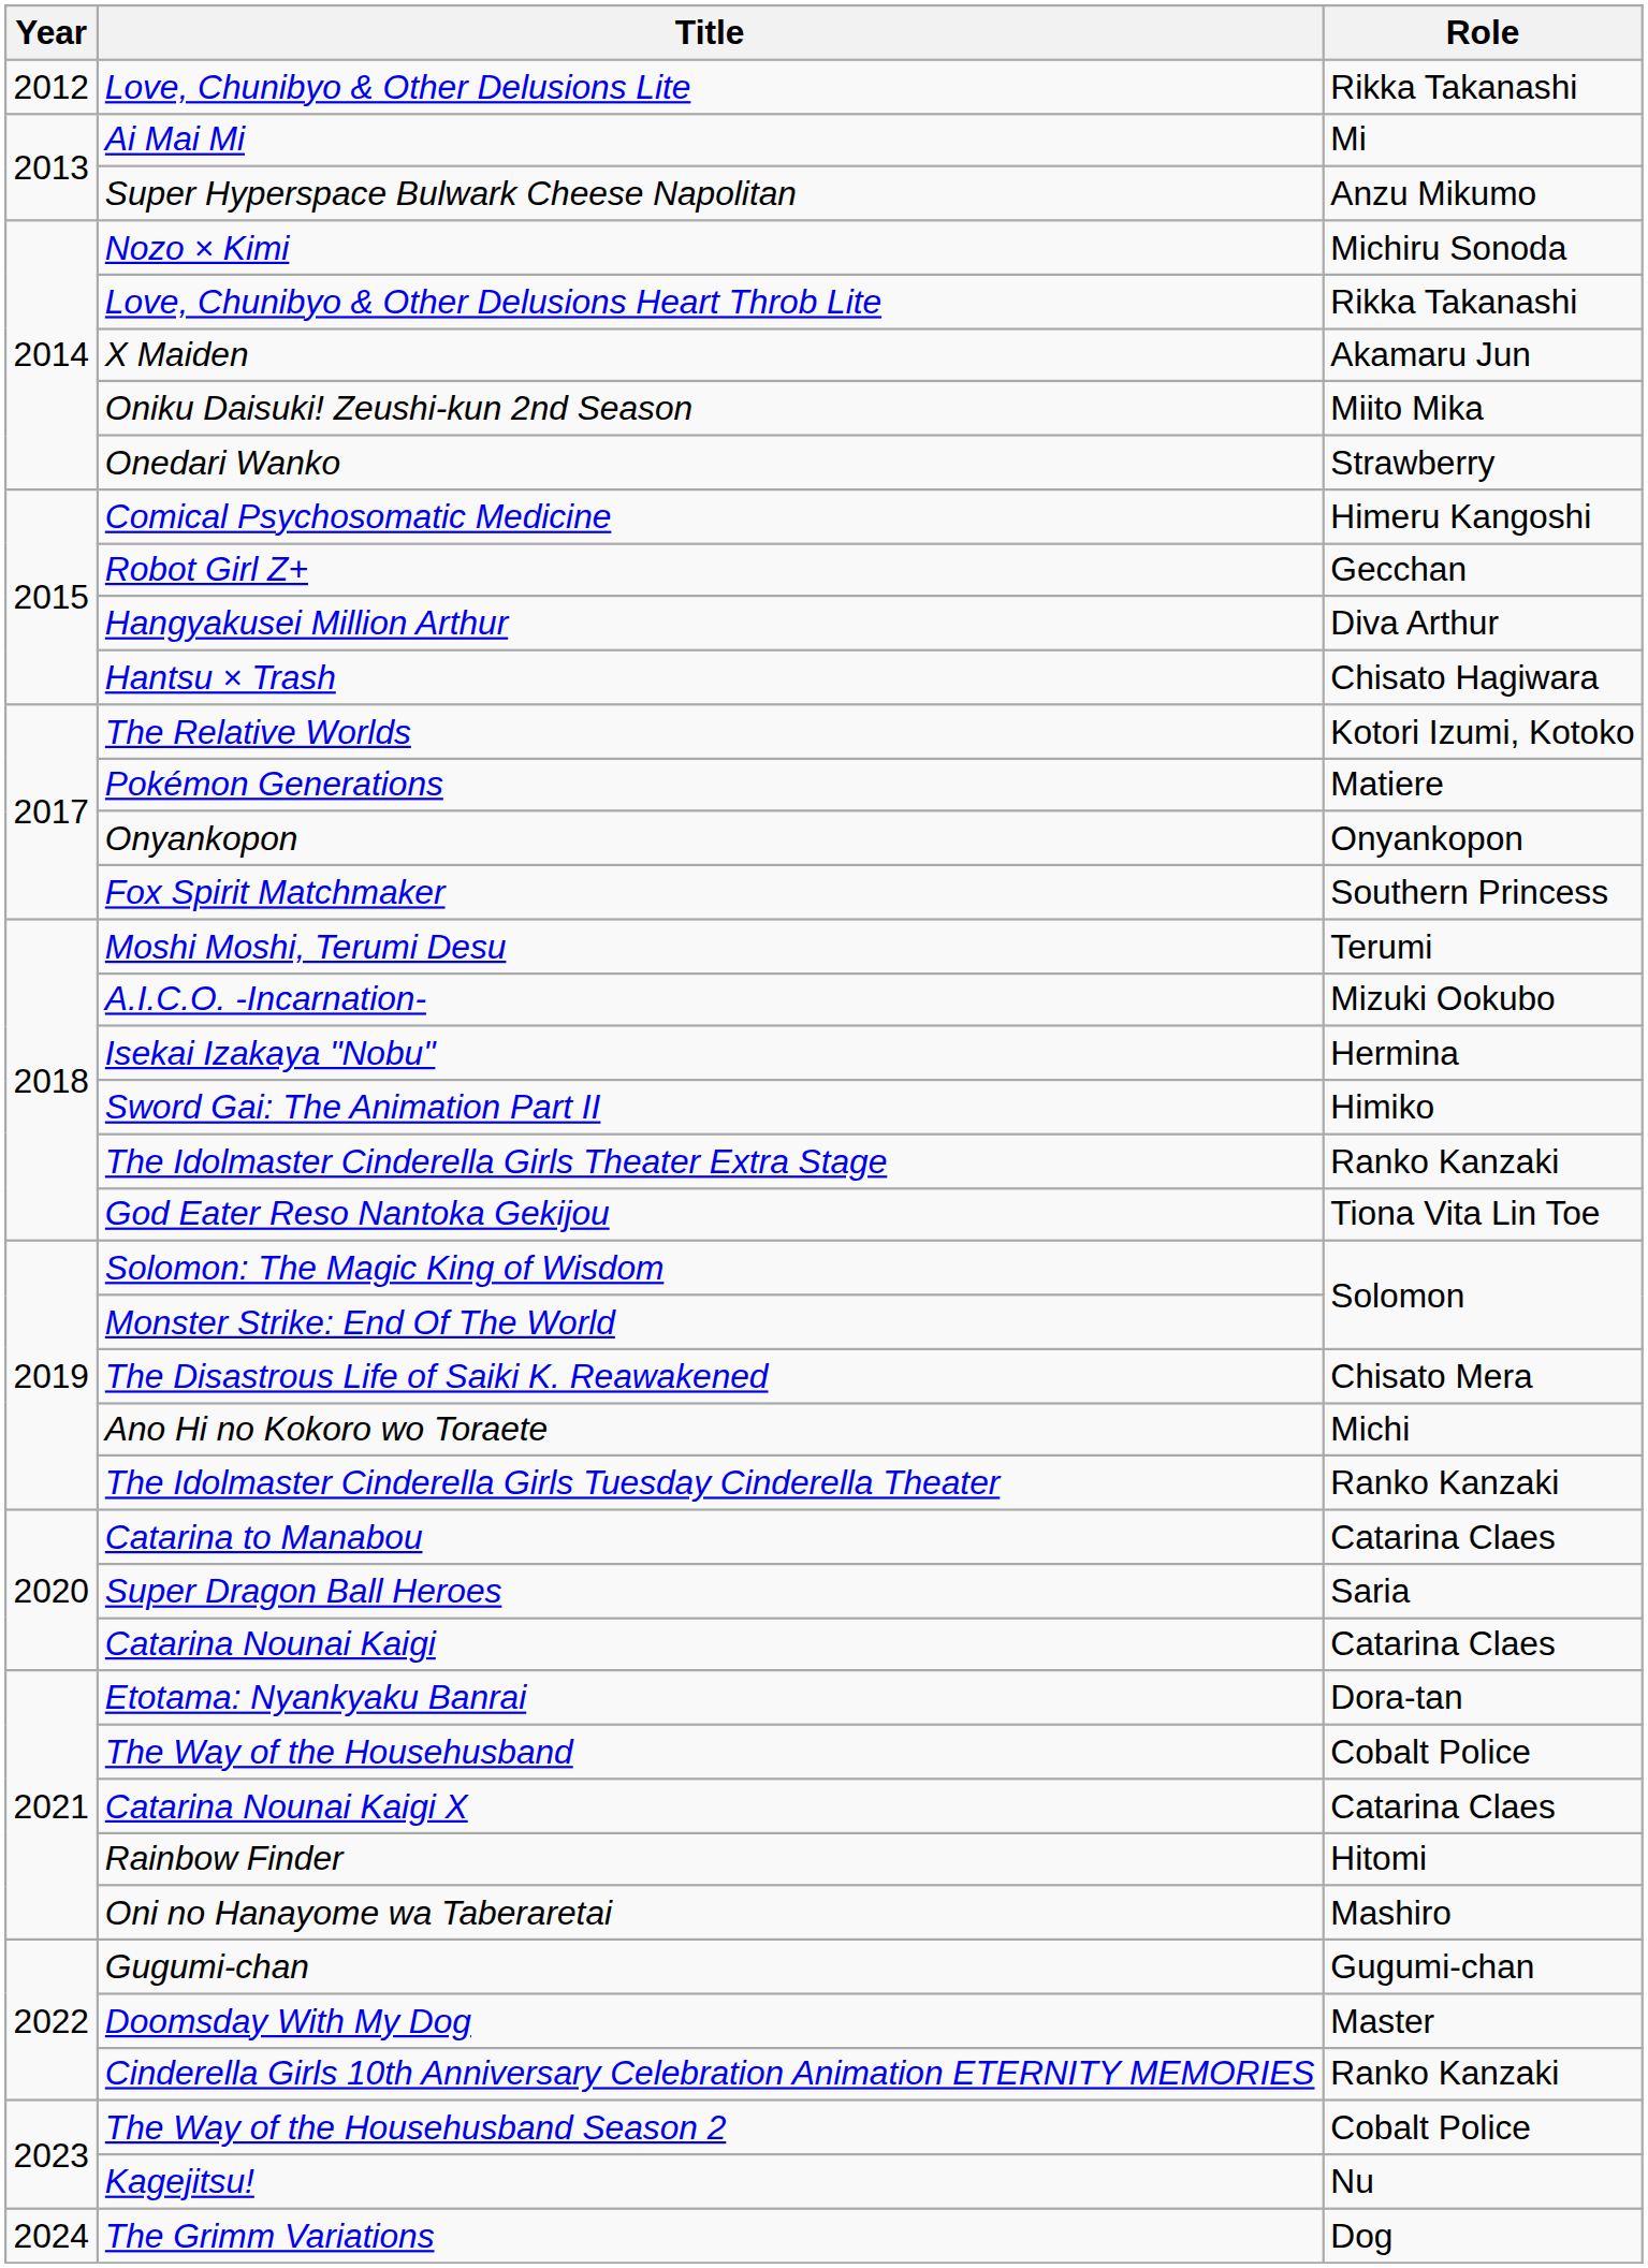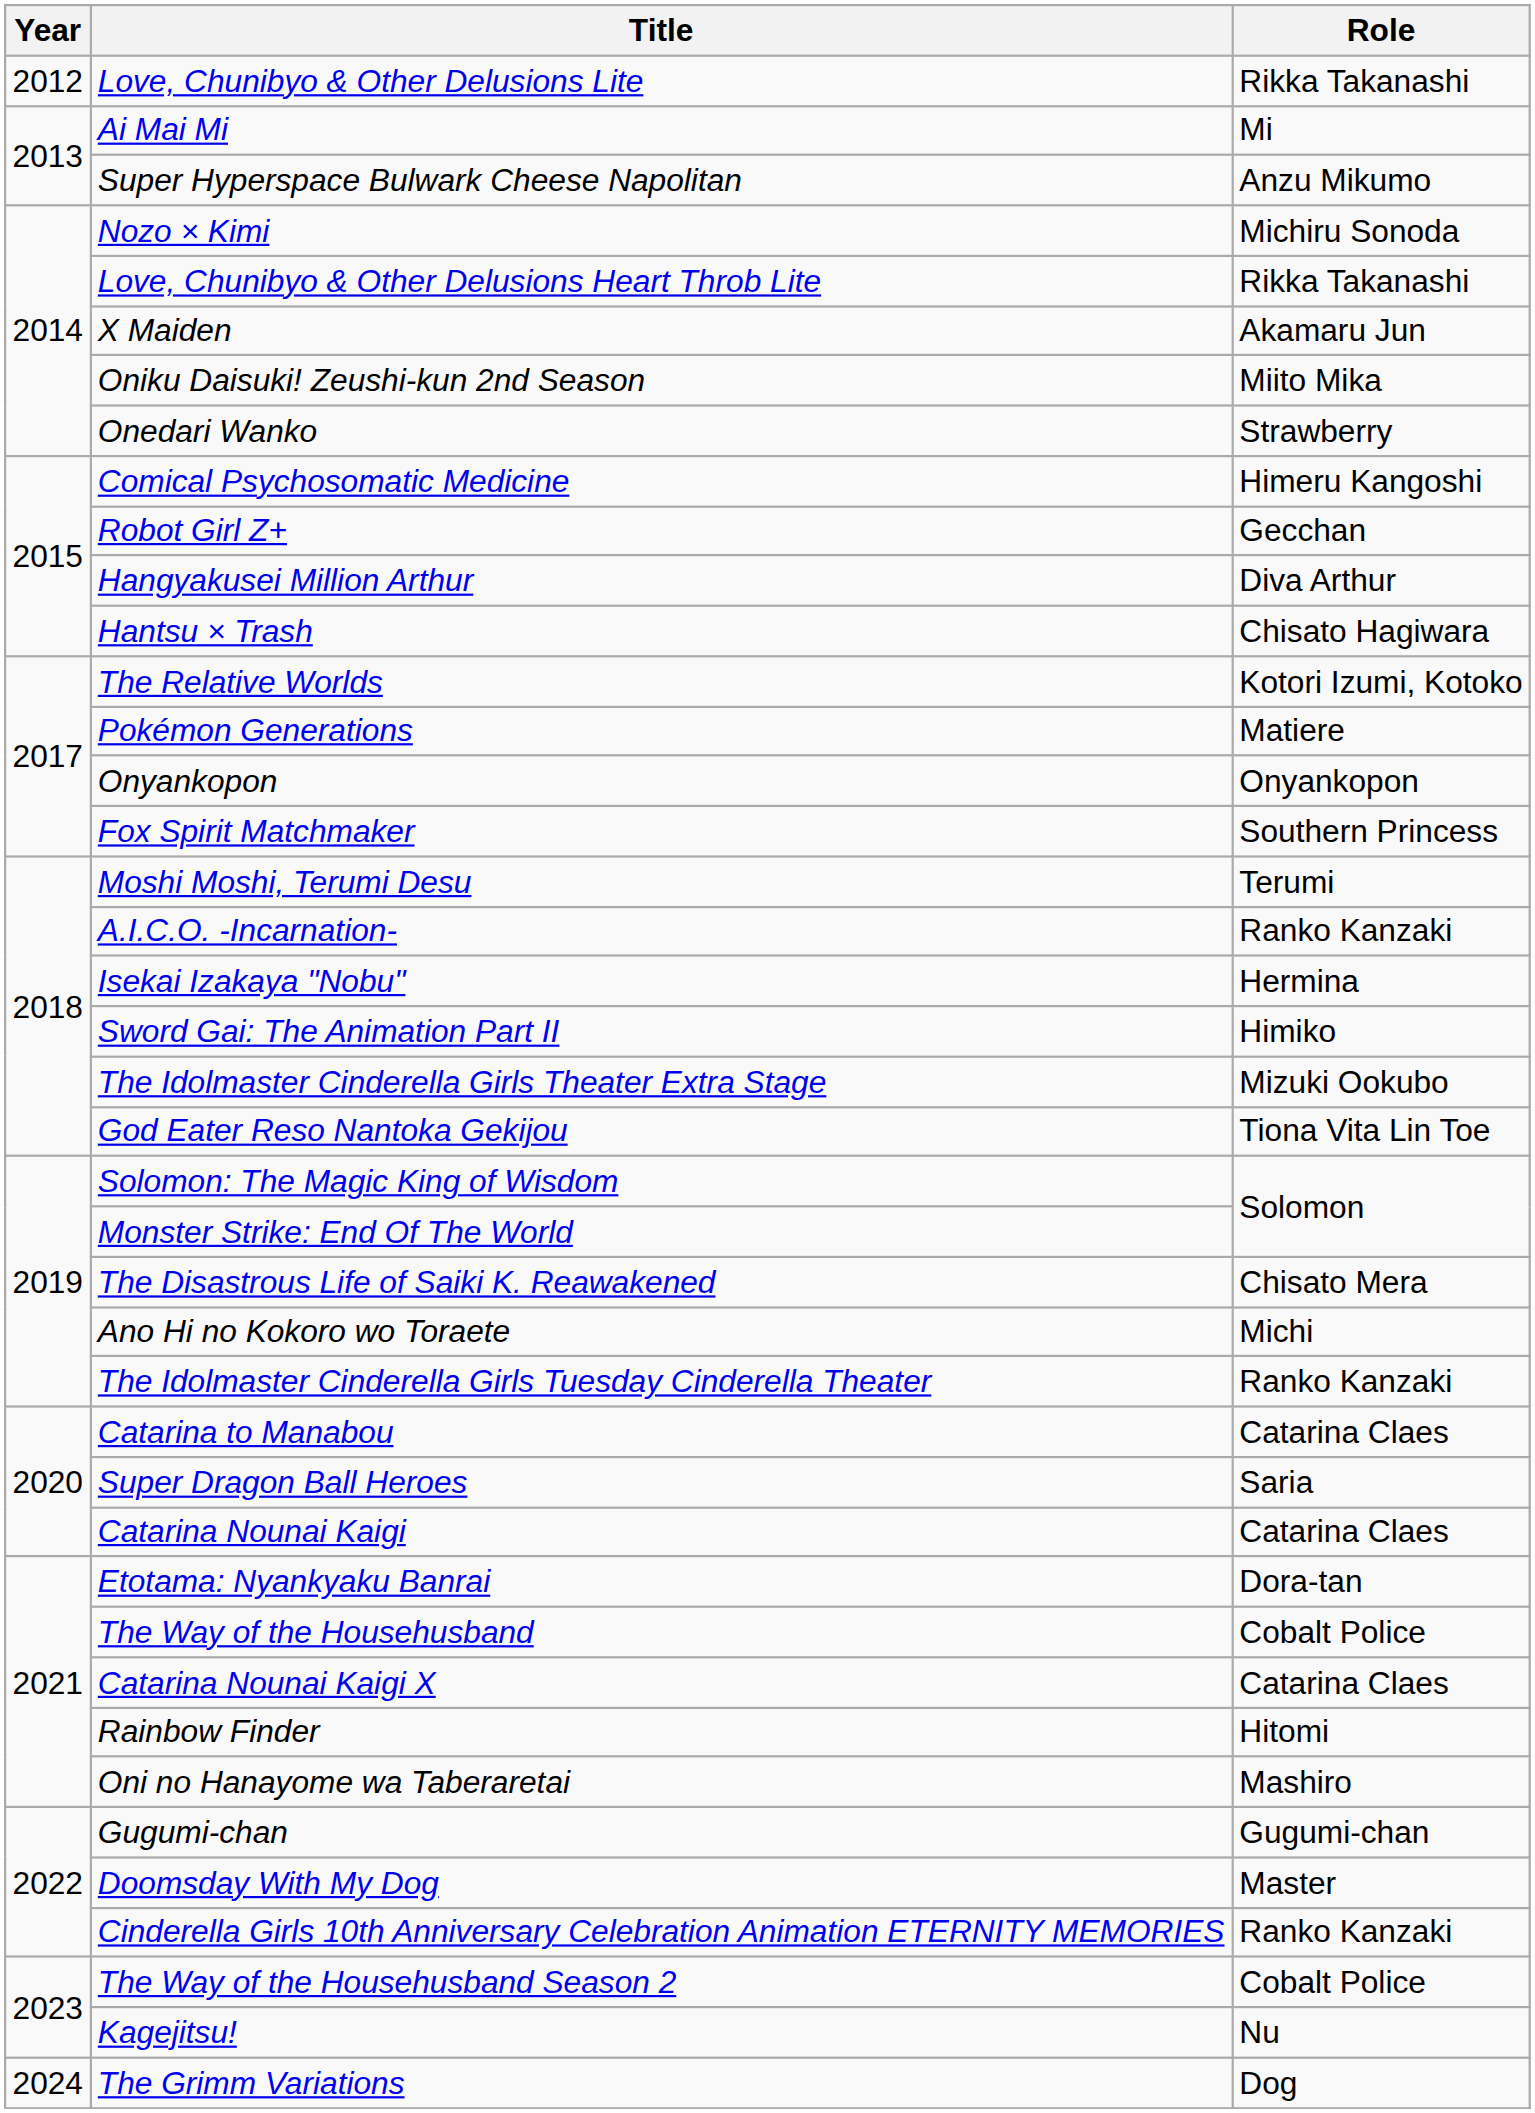 <table class="wikitable" style="font-size: 90%;">
 <tr>
 <th>Year</th>
 <th>Title</th>
 <th>Role</th>
 </tr>
 <tr>
 <td>2012</td>
 <td><em><a href='#'>Love, Chunibyo & Other Delusions Lite</a></em></td>
 <td>Rikka Takanashi</td>
 </tr>
 <tr>
 <td rowspan="2">2013</td>
 <td><em><a href='#'>Ai Mai Mi</a></em></td>
 <td>Mi</td>
 </tr>
 <tr>
 <td><em>Super Hyperspace Bulwark Cheese Napolitan</em></td>
 <td>Anzu Mikumo</td>
 </tr>
 <tr>
 <td rowspan="5">2014</td>
 <td><em><a href='#'>Nozo × Kimi</a></em></td>
 <td>Michiru Sonoda</td>
 </tr>
 <tr>
 <td><em><a href='#'>Love, Chunibyo & Other Delusions Heart Throb Lite</a></em></td>
 <td>Rikka Takanashi</td>
 </tr>
 <tr>
 <td><em>X Maiden</em></td>
 <td>Akamaru Jun</td>
 </tr>
 <tr>
 <td><em>Oniku Daisuki! Zeushi-kun 2nd Season</em></td>
 <td>Miito Mika</td>
 </tr>
 <tr>
 <td><em>Onedari Wanko</em></td>
 <td>Strawberry</td>
 </tr>
 <tr>
 <td rowspan="4">2015</td>
 <td><em><a href='#'>Comical Psychosomatic Medicine</a></em></td>
 <td>Himeru Kangoshi</td>
 </tr>
 <tr>
 <td><em><a href='#'>Robot Girl Z+</a></em></td>
 <td>Gecchan</td>
 </tr>
 <tr>
 <td><em><a href='#'>Hangyakusei Million Arthur</a></em></td>
 <td>Diva Arthur</td>
 </tr>
 <tr>
 <td><em><a href='#'>Hantsu × Trash</a></em></td>
 <td>Chisato Hagiwara</td>
 </tr>
 <tr>
 <td rowspan="4">2017</td>
 <td><a href='#'><em>The Relative Worlds</em></a></td>
 <td>Kotori Izumi, Kotoko</td>
 </tr>
 <tr>
 <td><em><a href='#'>Pokémon Generations</a></em></td>
 <td>Matiere</td>
 </tr>
 <tr>
 <td><em>Onyankopon</em></td>
 <td>Onyankopon</td>
 </tr>
 <tr>
 <td><em><a href='#'>Fox Spirit Matchmaker</a></em></td>
 <td>Southern Princess</td>
 </tr>
 <tr>
 <td rowspan="6">2018</td>
 <td><em><a href='#'>Moshi Moshi, Terumi Desu</a></em></td>
 <td>Terumi</td>
 </tr>
 <tr>
 <td><em><a href='#'>A.I.C.O. -Incarnation-</a></em></td>
-<td>Mizuki Ookubo</td>
+<td>Ranko Kanzaki</td>
 </tr>
 <tr>
 <td><em><a href='#'>Isekai Izakaya "Nobu"</a></em></td>
 <td>Hermina</td>
 </tr>
 <tr>
 <td><em><a href='#'>Sword Gai: The Animation Part II</a></em></td>
 <td>Himiko</td>
 </tr>
 <tr>
 <td><em><a href='#'>The Idolmaster Cinderella Girls Theater Extra Stage</a></em></td>
-<td>Ranko Kanzaki</td>
+<td>Mizuki Ookubo</td>
 </tr>
 <tr>
 <td><em><a href='#'>God Eater Reso Nantoka Gekijou</a></em></td>
 <td>Tiona Vita Lin Toe</td>
 </tr>
 <tr>
 <td rowspan="5">2019</td>
 <td><a href='#'><em>Solomon: The Magic King of Wisdom</em></a></td>
 <td rowspan="2">Solomon</td>
 </tr>
 <tr>
 <td><a href='#'><em>Monster Strike: End Of The World</em></a></td>
 </tr>
 <tr>
 <td><a href='#'><em>The Disastrous Life of Saiki K. Reawakened</em></a></td>
 <td>Chisato Mera</td>
 </tr>
 <tr>
 <td><em>Ano Hi no Kokoro wo Toraete</em></td>
 <td>Michi</td>
 </tr>
 <tr>
 <td><em><a href='#'>The Idolmaster Cinderella Girls Tuesday Cinderella Theater</a></em></td>
 <td>Ranko Kanzaki</td>
 </tr>
 <tr>
 <td rowspan="3">2020</td>
 <td><em><a href='#'>Catarina to Manabou</a></em></td>
 <td>Catarina Claes</td>
 </tr>
 <tr>
 <td><em><a href='#'>Super Dragon Ball Heroes</a></em></td>
 <td>Saria</td>
 </tr>
 <tr>
 <td><em><a href='#'>Catarina Nounai Kaigi</a></em></td>
 <td>Catarina Claes</td>
 </tr>
 <tr>
 <td rowspan="5">2021</td>
 <td><em><a href='#'>Etotama: Nyankyaku Banrai</a></em></td>
 <td>Dora-tan</td>
 </tr>
 <tr>
 <td><em><a href='#'>The Way of the Househusband</a></em></td>
 <td>Cobalt Police</td>
 </tr>
 <tr>
 <td><em><a href='#'>Catarina Nounai Kaigi X</a></em></td>
 <td>Catarina Claes</td>
 </tr>
 <tr>
 <td><em>Rainbow Finder</em></td>
 <td>Hitomi</td>
 </tr>
 <tr>
 <td><em>Oni no Hanayome wa Taberaretai</em></td>
 <td>Mashiro</td>
 </tr>
 <tr>
 <td rowspan="3">2022</td>
 <td><em>Gugumi-chan</em></td>
 <td>Gugumi-chan</td>
 </tr>
 <tr>
 <td><em><a href='#'>Doomsday With My Dog</a></em></td>
 <td>Master</td>
 </tr>
 <tr>
 <td><em><a href='#'>Cinderella Girls 10th Anniversary Celebration Animation ETERNITY MEMORIES</a></em></td>
 <td>Ranko Kanzaki</td>
 </tr>
 <tr>
 <td rowspan="2">2023</td>
 <td><em><a href='#'>The Way of the Househusband Season 2</a></em></td>
 <td>Cobalt Police</td>
 </tr>
 <tr>
 <td><em><a href='#'>Kagejitsu!</a></em></td>
 <td>Nu</td>
 </tr>
 <tr>
 <td rowspan="2">2024</td>
 <td><em><a href='#'>The Grimm Variations</a></em></td>
 <td>Dog</td>
 </tr>
 </table>
